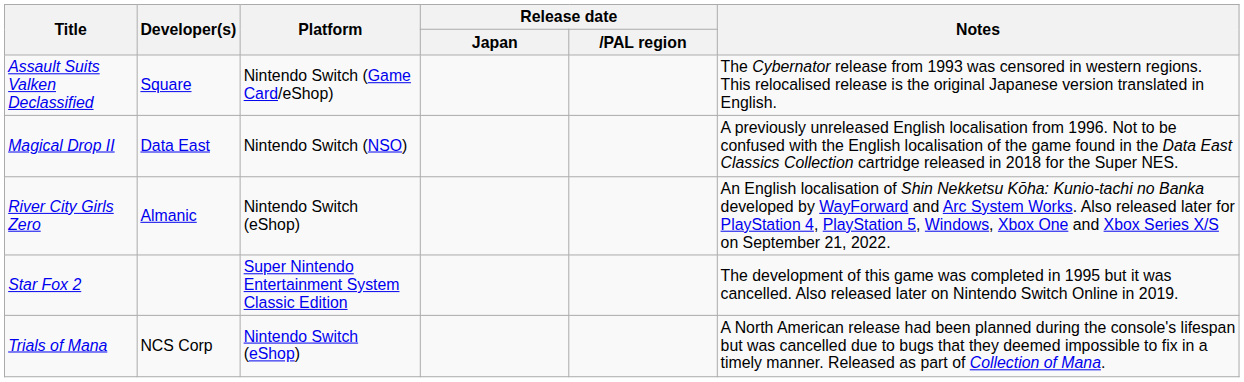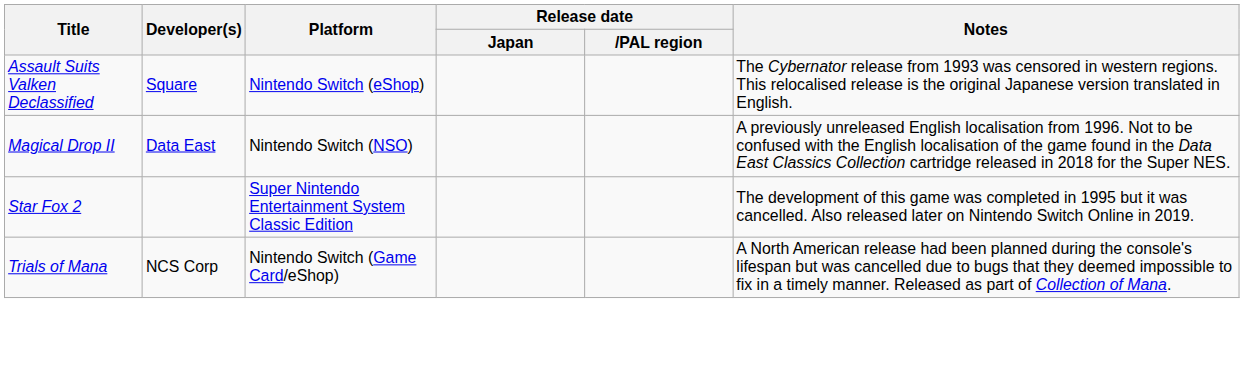 <table class="wikitable plainrowheaders sortable" id="aftermarketlicensed">
 <tr>
 <th rowspan="2">Title</th>
 <th rowspan="2">Developer(s)</th>
 <th rowspan="2">Platform</th>
 <th colspan="2">Release date</th>
 <th rowspan="2" class="unsortable">Notes</th>
 </tr>
 <tr>
 <th style="width:12%;">Japan</th>
 <th style="width:12%;">/PAL region</th>
 </tr>
 <tr>
 <td><em><a href='#'>Assault Suits Valken Declassified</a></em></td>
 <td><a href='#'>Square</a></td>
-<td>Nintendo Switch (<a href='#'>Game Card</a>/eShop)</td>
+<td><a href='#'>Nintendo Switch</a> (<a href='#'>eShop</a>)</td>
 <td></td>
 <td></td>
 <td>The <em>Cybernator</em> release from 1993 was censored in western regions.  This relocalised release is the original Japanese version translated in English.</td>
 </tr>
 <tr>
 <td><em><a href='#'>Magical Drop II</a></em></td>
 <td><a href='#'>Data East</a></td>
 <td>Nintendo Switch (<a href='#'>NSO</a>)</td>
 <td></td>
 <td></td>
 <td>A previously unreleased English localisation from 1996. Not to be confused with the English localisation of the game found in the <em>Data East Classics Collection</em> cartridge released in 2018 for the Super NES.</td>
 </tr>
 <tr>
-<td><em><a href='#'>River City Girls Zero</a></em></td>
-<td><a href='#'>Almanic</a></td>
-<td>Nintendo Switch (eShop)</td>
-<td></td>
-<td></td>
-<td>An English localisation of <em>Shin Nekketsu Kōha: Kunio-tachi no Banka</em> developed by <a href='#'>WayForward</a> and <a href='#'>Arc System Works</a>. Also released later for <a href='#'>PlayStation 4</a>, <a href='#'>PlayStation 5</a>, <a href='#'>Windows</a>, <a href='#'>Xbox One</a> and <a href='#'>Xbox Series X/S</a> on September 21, 2022.</td>
-</tr>
-<tr>
 <td><em><a href='#'>Star Fox 2</a></em></td>
 <td></td>
 <td><a href='#'>Super Nintendo Entertainment System Classic Edition</a></td>
 <td></td>
 <td></td>
 <td>The development of this game was completed in 1995 but it was cancelled.  Also released later on Nintendo Switch Online in 2019.</td>
 </tr>
 <tr>
 <td><em><a href='#'>Trials of Mana</a></em></td>
 <td>NCS Corp</td>
-<td><a href='#'>Nintendo Switch</a> (<a href='#'>eShop</a>)</td>
+<td>Nintendo Switch (<a href='#'>Game Card</a>/eShop)</td>
 <td></td>
 <td></td>
 <td>A North American release had been planned during the console's lifespan but was cancelled due to bugs that they deemed impossible to fix in a timely manner. Released as part of <em><a href='#'>Collection of Mana</a></em>.</td>
 </tr>
 </table>
